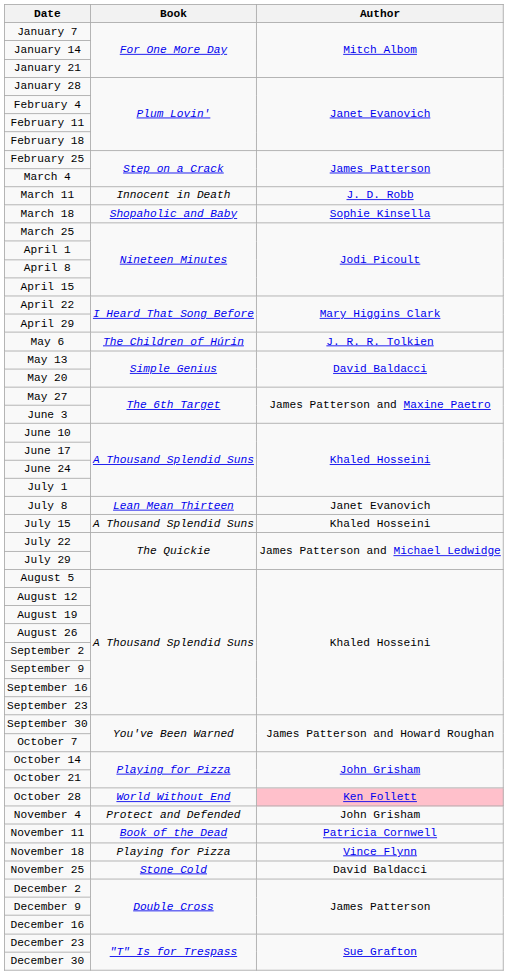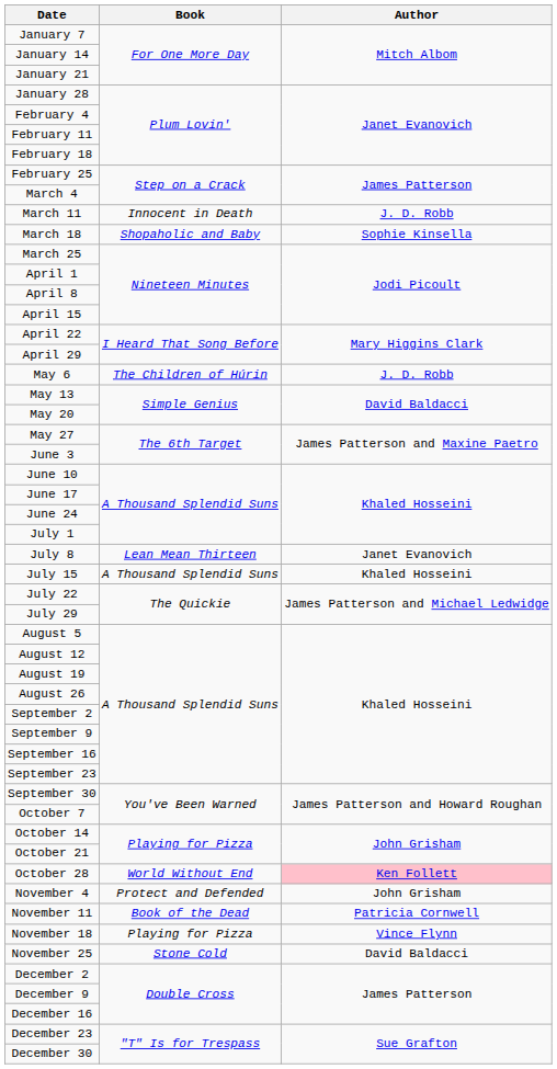 <table class="wikitable sortable" style="text-align: center">
 <tr>
 <th>Date</th>
 <th>Book</th>
 <th>Author</th>
 </tr>
 <tr>
 <td>January 7</td>
 <td rowspan=3><em><a href='#'>For One More Day</a></em></td>
 <td rowspan=3><a href='#'>Mitch Albom</a></td>
 </tr>
 <tr>
 <td>January 14</td>
 </tr>
 <tr>
 <td>January 21</td>
 </tr>
 <tr>
 <td>January 28</td>
 <td rowspan=4><em><a href='#'>Plum Lovin'</a></em></td>
 <td rowspan=4><a href='#'>Janet Evanovich</a></td>
 </tr>
 <tr>
 <td>February 4</td>
 </tr>
 <tr>
 <td>February 11</td>
 </tr>
 <tr>
 <td>February 18</td>
 </tr>
 <tr>
 <td>February 25</td>
 <td rowspan=2><em><a href='#'>Step on a Crack</a></em></td>
 <td rowspan=2><a href='#'>James Patterson</a></td>
 </tr>
 <tr>
 <td>March 4</td>
 </tr>
 <tr>
 <td>March 11</td>
 <td><em>Innocent in Death</em></td>
 <td><a href='#'>J. D. Robb</a></td>
 </tr>
 <tr>
 <td>March 18</td>
 <td><em><a href='#'>Shopaholic and Baby</a></em></td>
 <td><a href='#'>Sophie Kinsella</a></td>
 </tr>
 <tr>
 <td>March 25</td>
 <td rowspan=4><em><a href='#'>Nineteen Minutes</a></em></td>
 <td rowspan=4><a href='#'>Jodi Picoult</a></td>
 </tr>
 <tr>
 <td>April 1</td>
 </tr>
 <tr>
 <td>April 8</td>
 </tr>
 <tr>
 <td>April 15</td>
 </tr>
 <tr>
 <td>April 22</td>
 <td rowspan=2><em><a href='#'>I Heard That Song Before</a></em></td>
 <td rowspan=2><a href='#'>Mary Higgins Clark</a></td>
 </tr>
 <tr>
 <td>April 29</td>
 </tr>
 <tr>
 <td>May 6</td>
 <td><em><a href='#'>The Children of Húrin</a></em></td>
-<td><a href='#'>J. R. R. Tolkien</a></td>
+<td><a href='#'>J. D. Robb</a></td>
 </tr>
 <tr>
 <td>May 13</td>
 <td rowspan=2><em><a href='#'>Simple Genius</a></em></td>
 <td rowspan=2><a href='#'>David Baldacci</a></td>
 </tr>
 <tr>
 <td>May 20</td>
 </tr>
 <tr>
 <td>May 27</td>
 <td rowspan=2><em><a href='#'>The 6th Target</a></em></td>
 <td rowspan=2>James Patterson and <a href='#'>Maxine Paetro</a></td>
 </tr>
 <tr>
 <td>June 3</td>
 </tr>
 <tr>
 <td>June 10</td>
 <td rowspan=4><em><a href='#'>A Thousand Splendid Suns</a></em></td>
 <td rowspan=4><a href='#'>Khaled Hosseini</a></td>
 </tr>
 <tr>
 <td>June 17</td>
 </tr>
 <tr>
 <td>June 24</td>
 </tr>
 <tr>
 <td>July 1</td>
 </tr>
 <tr>
 <td>July 8</td>
 <td><em><a href='#'>Lean Mean Thirteen</a></em></td>
 <td>Janet Evanovich</td>
 </tr>
 <tr>
 <td>July 15</td>
 <td><em>A Thousand Splendid Suns</em></td>
 <td>Khaled Hosseini</td>
 </tr>
 <tr>
 <td>July 22</td>
 <td rowspan=2><em>The Quickie</em></td>
 <td rowspan=2>James Patterson and <a href='#'>Michael Ledwidge</a></td>
 </tr>
 <tr>
 <td>July 29</td>
 </tr>
 <tr>
 <td>August 5</td>
 <td rowspan=8><em>A Thousand Splendid Suns</em></td>
 <td rowspan=8>Khaled Hosseini</td>
 </tr>
 <tr>
 <td>August 12</td>
 </tr>
 <tr>
 <td>August 19</td>
 </tr>
 <tr>
 <td>August 26</td>
 </tr>
 <tr>
 <td>September 2</td>
 </tr>
 <tr>
 <td>September 9</td>
 </tr>
 <tr>
 <td>September 16</td>
 </tr>
 <tr>
 <td>September 23</td>
 </tr>
 <tr>
 <td>September 30</td>
 <td rowspan=2><em>You've Been Warned</em></td>
 <td rowspan=2>James Patterson and Howard Roughan</td>
 </tr>
 <tr>
 <td>October 7</td>
 </tr>
 <tr>
 <td>October 14</td>
 <td rowspan=2><em><a href='#'>Playing for Pizza</a></em></td>
 <td rowspan=2><a href='#'>John Grisham</a></td>
 </tr>
 <tr>
 <td>October 21</td>
 </tr>
 <tr>
 <td>October 28</td>
 <td><em><a href='#'>World Without End</a></em></td>
 <td style="background: pink;"><a href='#'>Ken Follett</a></td>
 </tr>
 <tr>
 <td>November 4</td>
 <td><em>Protect and Defended</em></td>
 <td>John Grisham</td>
 </tr>
 <tr>
 <td>November 11</td>
 <td><em><a href='#'>Book of the Dead</a></em></td>
 <td><a href='#'>Patricia Cornwell</a></td>
 </tr>
 <tr>
 <td>November 18</td>
 <td><em>Playing for Pizza</em></td>
 <td><a href='#'>Vince Flynn</a></td>
 </tr>
 <tr>
 <td>November 25</td>
 <td><em><a href='#'>Stone Cold</a></em></td>
 <td>David Baldacci</td>
 </tr>
 <tr>
 <td>December 2</td>
 <td rowspan=3><em><a href='#'>Double Cross</a></em></td>
 <td rowspan=3>James Patterson</td>
 </tr>
 <tr>
 <td>December 9</td>
 </tr>
 <tr>
 <td>December 16</td>
 </tr>
 <tr>
 <td>December 23</td>
 <td rowspan=2><em><a href='#'>"T" Is for Trespass</a></em></td>
 <td rowspan=2><a href='#'>Sue Grafton</a></td>
 </tr>
 <tr>
 <td>December 30</td>
 </tr>
 </table>
